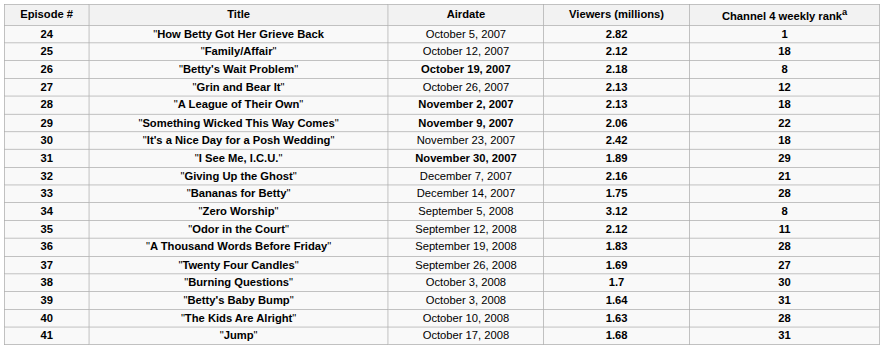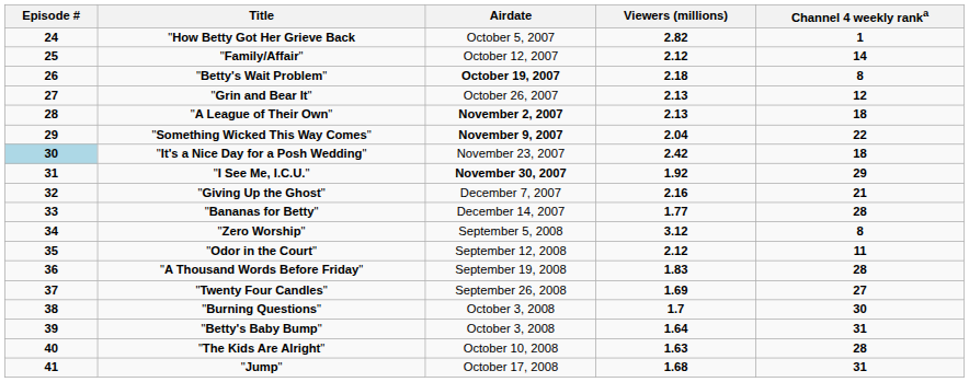 <table class="wikitable"  style="text-align:center; width:99%;">
 <tr>
 <th>Episode #</th>
 <th>Title</th>
 <th>Airdate</th>
 <th>Viewers (millions)</th>
 <th>Channel 4 weekly rank<sup>a</sup></th>
 </tr>
 <tr>
 <td><strong>24</strong></td>
 <td>"<strong>How Betty Got Her Grieve Back</strong></td>
 <td>October 5, 2007</td>
 <td><strong>2.82</strong></td>
 <td><strong>1</strong></td>
 </tr>
 <tr>
 <td><strong>25</strong></td>
 <td>"<strong>Family/Affair</strong>"</td>
 <td>October 12, 2007</td>
 <td><strong>2.12</strong></td>
-<td><strong>18</strong></td>
+<td><strong>14</strong></td>
 </tr>
 <tr>
 <td><strong>26</strong></td>
 <td>"<strong>Betty's Wait Problem</strong>"</td>
 <td><strong>October 19, 2007</strong></td>
 <td><strong>2.18</strong></td>
 <td><strong>8</strong></td>
 </tr>
 <tr>
 <td><strong>27</strong></td>
 <td>"<strong>Grin and Bear It</strong>"</td>
 <td>October 26, 2007</td>
 <td><strong>2.13</strong></td>
 <td><strong>12</strong></td>
 </tr>
 <tr>
 <td><strong>28</strong></td>
 <td>"<strong>A League of Their Own</strong>"</td>
 <td><strong>November 2, 2007</strong></td>
 <td><strong>2.13</strong></td>
 <td><strong>18</strong></td>
 </tr>
 <tr>
 <td><strong>29</strong></td>
 <td>"<strong>Something Wicked This Way Comes</strong>"</td>
 <td><strong>November 9, 2007</strong></td>
-<td><strong>2.06</strong></td>
+<td><strong>2.04</strong></td>
 <td><strong>22</strong></td>
 </tr>
 <tr>
-<td><strong>30</strong></td>
+<td style="background: lightblue;"><strong>30</strong></td>
 <td>"<strong>It's a Nice Day for a Posh Wedding</strong>"</td>
 <td>November 23, 2007</td>
 <td><strong>2.42</strong></td>
 <td><strong>18</strong></td>
 </tr>
 <tr>
 <td><strong>31</strong></td>
 <td>"<strong>I See Me, I.C.U.</strong>"</td>
 <td><strong>November 30, 2007</strong></td>
-<td><strong>1.89</strong></td>
+<td><strong>1.92</strong></td>
 <td><strong>29</strong></td>
 </tr>
 <tr>
 <td><strong>32</strong></td>
 <td>"<strong>Giving Up the Ghost</strong>"</td>
 <td>December 7, 2007</td>
 <td><strong>2.16</strong></td>
 <td><strong>21</strong></td>
 </tr>
 <tr>
 <td><strong>33</strong></td>
 <td>"<strong>Bananas for Betty</strong>"</td>
 <td>December 14, 2007</td>
-<td><strong>1.75</strong></td>
+<td><strong>1.77</strong></td>
 <td><strong>28</strong></td>
 </tr>
 <tr>
 <td><strong>34</strong></td>
 <td>"<strong>Zero Worship</strong>"</td>
 <td>September 5, 2008</td>
 <td><strong>3.12</strong></td>
 <td><strong>8</strong></td>
 </tr>
 <tr>
 <td><strong>35</strong></td>
 <td>"<strong>Odor in the Court</strong>"</td>
 <td>September 12, 2008</td>
 <td><strong>2.12</strong></td>
 <td><strong>11</strong></td>
 </tr>
 <tr>
 <td><strong>36</strong></td>
 <td>"<strong>A Thousand Words Before Friday</strong>"</td>
 <td>September 19, 2008</td>
 <td><strong>1.83</strong></td>
 <td><strong>28</strong></td>
 </tr>
 <tr>
 <td><strong>37</strong></td>
 <td>"<strong>Twenty Four Candles</strong>"</td>
 <td>September 26, 2008</td>
 <td><strong>1.69</strong></td>
 <td><strong>27</strong></td>
 </tr>
 <tr>
 <td><strong>38</strong></td>
 <td>"<strong>Burning Questions</strong>"</td>
 <td>October 3, 2008</td>
 <td><strong>1.7</strong></td>
 <td><strong>30</strong></td>
 </tr>
 <tr>
 <td><strong>39</strong></td>
 <td>"<strong>Betty's Baby Bump</strong>"</td>
 <td>October 3, 2008</td>
 <td><strong>1.64</strong></td>
 <td><strong>31</strong></td>
 </tr>
 <tr>
 <td><strong>40</strong></td>
 <td>"<strong>The Kids Are Alright</strong>"</td>
 <td>October 10, 2008</td>
 <td><strong>1.63</strong></td>
 <td><strong>28</strong></td>
 </tr>
 <tr>
 <td><strong>41</strong></td>
 <td>"<strong>Jump</strong>"</td>
 <td>October 17, 2008</td>
 <td><strong>1.68</strong></td>
 <td><strong>31</strong></td>
 </tr>
 </table>
